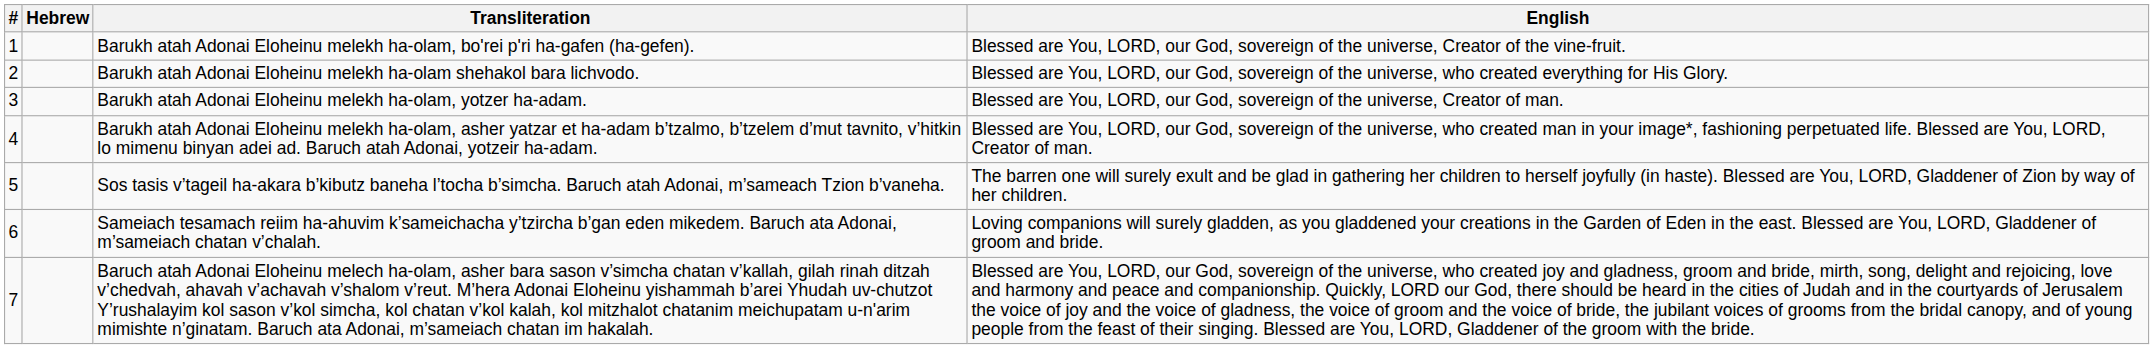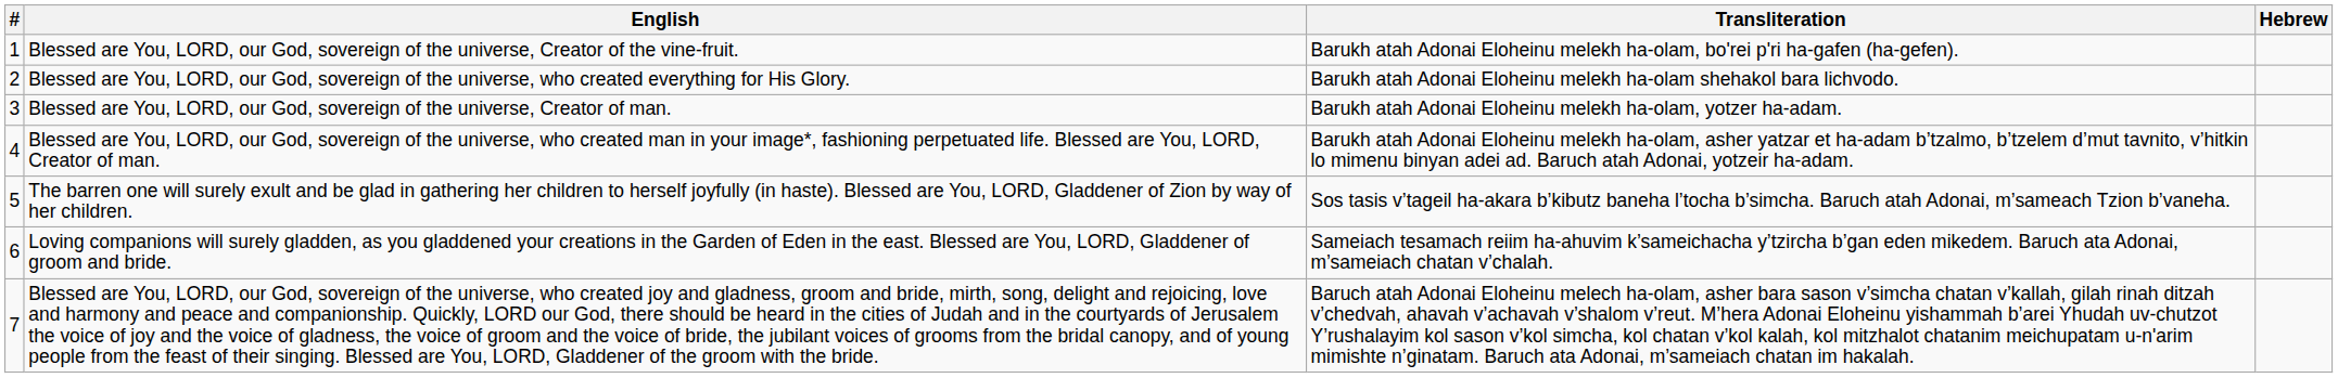 <table class="wikitable">
 <tr>
 <th>#</th>
+<th>English</th>
+<th>Transliteration</th>
 <th>Hebrew</th>
-<th>Transliteration</th>
-<th>English</th>
 </tr>
 <tr>
 <td>1</td>
+<td>Blessed are You, LORD, our God, sovereign of the universe, Creator of the vine-fruit.</td>
+<td>Barukh atah Adonai Eloheinu melekh ha‑olam, bo'rei p'ri ha-gafen (ha-gefen).</td>
 <td></td>
-<td>Barukh atah Adonai Eloheinu melekh ha‑olam, bo'rei p'ri ha-gafen (ha-gefen).</td>
-<td>Blessed are You, LORD, our God, sovereign of the universe, Creator of the vine-fruit.</td>
 </tr>
 <tr>
 <td>2</td>
+<td>Blessed are You, LORD, our God, sovereign of the universe, who created everything for His Glory.</td>
+<td>Barukh atah Adonai Eloheinu melekh ha‑olam shehakol bara lichvodo.</td>
 <td></td>
-<td>Barukh atah Adonai Eloheinu melekh ha‑olam shehakol bara lichvodo.</td>
-<td>Blessed are You, LORD, our God, sovereign of the universe, who created everything for His Glory.</td>
 </tr>
 <tr>
 <td>3</td>
+<td>Blessed are You, LORD, our God, sovereign of the universe, Creator of man.</td>
+<td>Barukh atah Adonai Eloheinu melekh ha‑olam, yotzer ha-adam.</td>
 <td></td>
-<td>Barukh atah Adonai Eloheinu melekh ha‑olam, yotzer ha-adam.</td>
-<td>Blessed are You, LORD, our God, sovereign of the universe, Creator of man.</td>
 </tr>
 <tr>
 <td>4</td>
+<td>Blessed are You, LORD, our God, sovereign of the universe, who created man in your image*, fashioning perpetuated life. Blessed are You, LORD, Creator of man.</td>
+<td>Barukh atah Adonai Eloheinu melekh ha‑olam, asher yatzar et ha-adam b’tzalmo, b’tzelem d’mut tavnito, v’hitkin lo mimenu binyan adei ad. Baruch atah Adonai, yotzeir ha-adam.</td>
 <td></td>
-<td>Barukh atah Adonai Eloheinu melekh ha‑olam, asher yatzar et ha-adam b’tzalmo, b’tzelem d’mut tavnito, v’hitkin lo mimenu binyan adei ad. Baruch atah Adonai, yotzeir ha-adam.</td>
-<td>Blessed are You, LORD, our God, sovereign of the universe, who created man in your image*, fashioning perpetuated life. Blessed are You, LORD, Creator of man.</td>
 </tr>
 <tr>
 <td>5</td>
+<td>The barren one will surely exult and be glad in gathering her children to herself joyfully (in haste). Blessed are You, LORD, Gladdener of Zion by way of her children.</td>
+<td>Sos tasis v’tageil ha-akara b’kibutz baneha l’tocha b’simcha. Baruch atah Adonai, m’sameach Tzion b’vaneha.</td>
 <td></td>
-<td>Sos tasis v’tageil ha-akara b’kibutz baneha l’tocha b’simcha. Baruch atah Adonai, m’sameach Tzion b’vaneha.</td>
-<td>The barren one will surely exult and be glad in gathering her children to herself joyfully (in haste). Blessed are You, LORD, Gladdener of Zion by way of her children.</td>
 </tr>
 <tr>
 <td>6</td>
+<td>Loving companions will surely gladden, as you gladdened your creations in the Garden of Eden in the east. Blessed are You, LORD, Gladdener of groom and bride.</td>
+<td>Sameiach tesamach reiim ha-ahuvim k’sameichacha y’tzircha b’gan eden mikedem. Baruch ata Adonai, m’sameiach chatan v’chalah.</td>
 <td></td>
-<td>Sameiach tesamach reiim ha-ahuvim k’sameichacha y’tzircha b’gan eden mikedem. Baruch ata Adonai, m’sameiach chatan v’chalah.</td>
-<td>Loving companions will surely gladden, as you gladdened your creations in the Garden of Eden in the east. Blessed are You, LORD, Gladdener of groom and bride.</td>
 </tr>
 <tr>
 <td>7</td>
+<td>Blessed are You, LORD, our God, sovereign of the universe, who created joy and gladness, groom and bride, mirth, song, delight and rejoicing, love and harmony and peace and companionship. Quickly, LORD our God, there should be heard in the cities of Judah and in the courtyards of Jerusalem the voice of joy and the voice of gladness, the voice of groom and the voice of bride, the jubilant voices of grooms from the bridal canopy, and of young people from the feast of their singing. Blessed are You, LORD, Gladdener of the groom with the bride.</td>
+<td>Baruch atah Adonai Eloheinu melech ha-olam, asher bara sason v’simcha chatan v’kallah, gilah rinah ditzah v’chedvah, ahavah v’achavah v’shalom v’reut. M’hera Adonai Eloheinu yishammah b’arei Yhudah uv-chutzot Y’rushalayim kol sason v’kol simcha, kol chatan v’kol kalah, kol mitzhalot chatanim meichupatam u-n'arim mimishte n’ginatam. Baruch ata Adonai, m’sameiach chatan im hakalah.</td>
 <td></td>
-<td>Baruch atah Adonai Eloheinu melech ha-olam, asher bara sason v’simcha chatan v’kallah, gilah rinah ditzah v’chedvah, ahavah v’achavah v’shalom v’reut. M’hera Adonai Eloheinu yishammah b’arei Yhudah uv-chutzot Y’rushalayim kol sason v’kol simcha, kol chatan v’kol kalah, kol mitzhalot chatanim meichupatam u-n'arim mimishte n’ginatam. Baruch ata Adonai, m’sameiach chatan im hakalah.</td>
-<td>Blessed are You, LORD, our God, sovereign of the universe, who created joy and gladness, groom and bride, mirth, song, delight and rejoicing, love and harmony and peace and companionship. Quickly, LORD our God, there should be heard in the cities of Judah and in the courtyards of Jerusalem the voice of joy and the voice of gladness, the voice of groom and the voice of bride, the jubilant voices of grooms from the bridal canopy, and of young people from the feast of their singing. Blessed are You, LORD, Gladdener of the groom with the bride.</td>
 </tr>
 </table>
